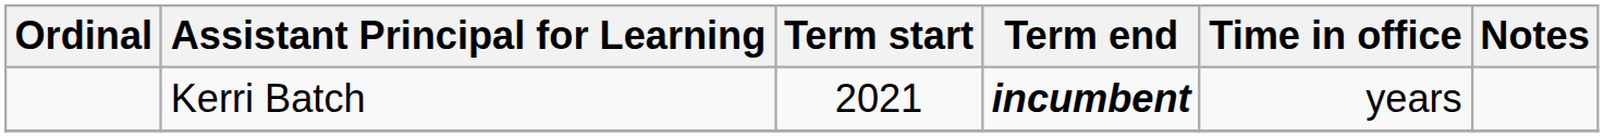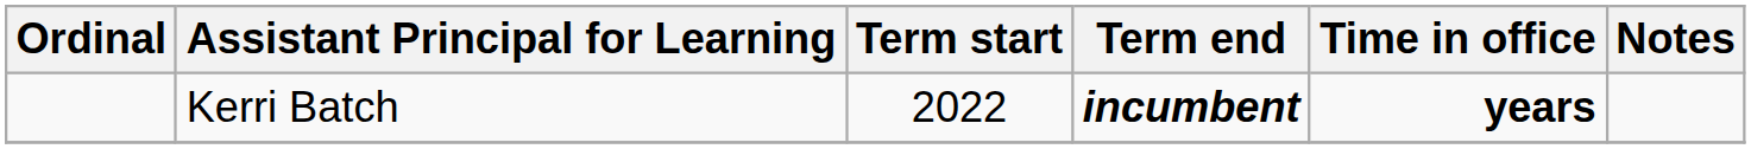 <table class="wikitable sortable">
 <tr>
 <th>Ordinal</th>
 <th>Assistant Principal for Learning</th>
 <th>Term start</th>
 <th>Term end</th>
 <th>Time in office</th>
 <th>Notes</th>
 </tr>
 <tr>
 <td align=center></td>
 <td>Kerri Batch</td>
-<td align=center>2021</td>
+<td align=center>2022</td>
 <td align=center><strong><em>incumbent</em></strong></td>
-<td align=right> years</td>
+<td align=right><strong> years</strong></td>
 <td></td>
 </tr>
 <tr>
 </tr>
 </table>
